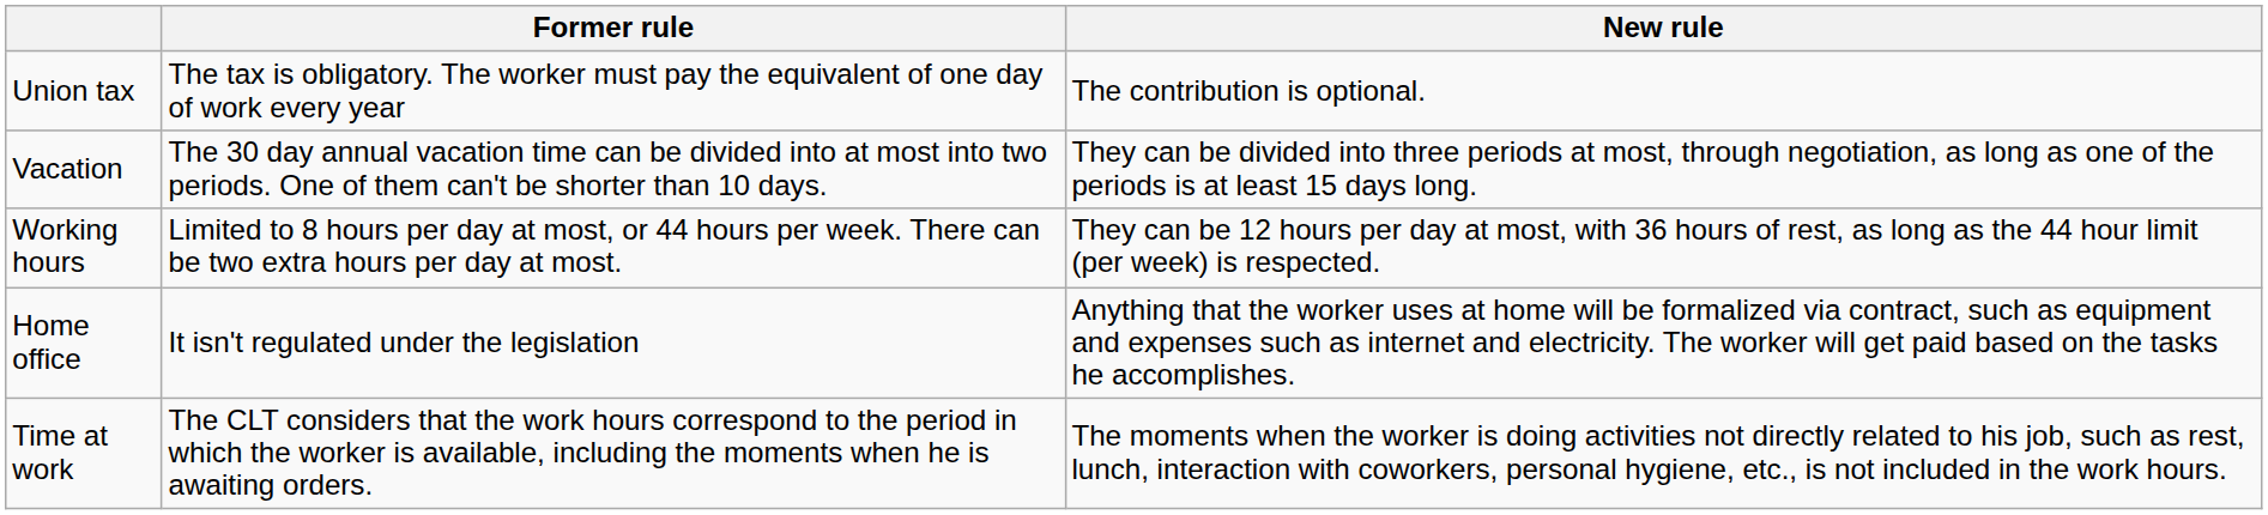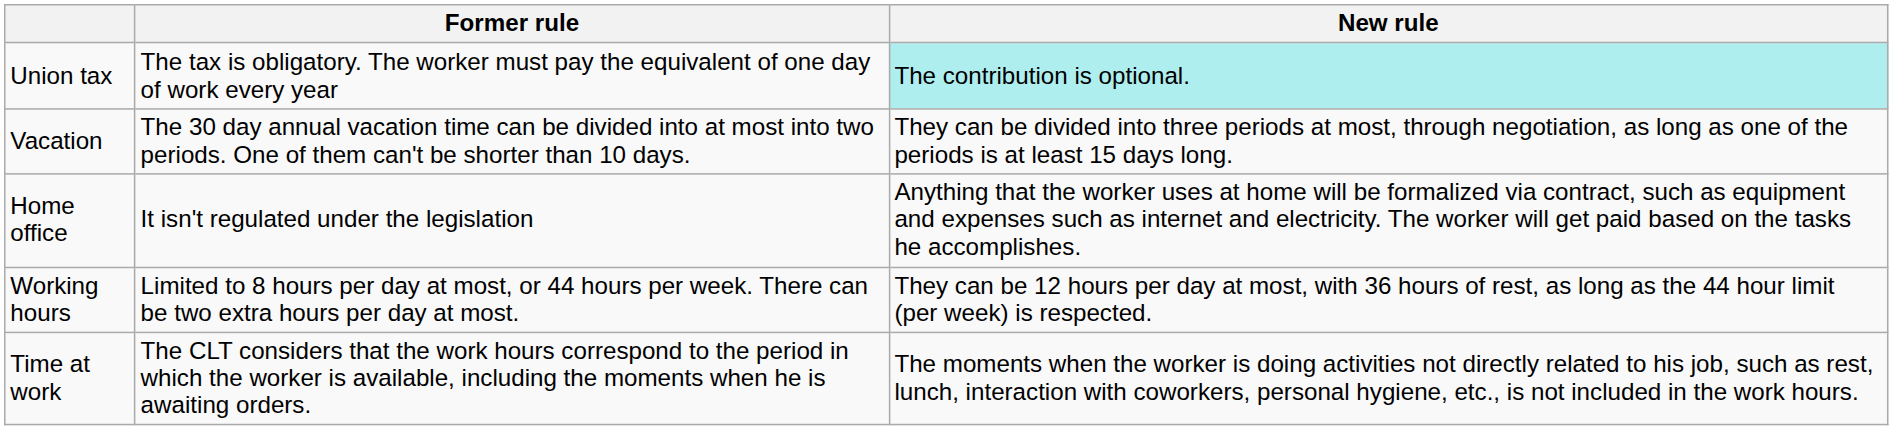 <table class="wikitable">
 <tr>
 <th></th>
 <th>Former rule</th>
 <th>New rule</th>
 </tr>
 <tr>
 <td>Union tax</td>
 <td>The tax is obligatory. The worker must pay the equivalent of one day of work every year</td>
-<td>The contribution is optional.</td>
+<td style="background: paleturquoise;">The contribution is optional.</td>
 </tr>
 <tr>
 <td>Vacation</td>
 <td>The 30 day annual vacation time can be divided into at most into two periods. One of them can't be shorter than 10 days.</td>
 <td>They can be divided into three periods at most, through negotiation, as long as one of the periods is at least 15 days long.</td>
 </tr>
 <tr>
+<td>Home office</td>
+<td>It isn't regulated under the legislation</td>
+<td>Anything that the worker uses at home will be formalized via contract, such as equipment and expenses such as internet and electricity. The worker will get paid based on the tasks he accomplishes.</td>
+</tr>
+<tr>
 <td>Working hours</td>
 <td>Limited to 8 hours per day at most, or 44 hours per week. There can be two extra hours per day at most.</td>
 <td>They can be 12 hours per day at most, with 36 hours of rest, as long as the 44 hour limit (per week) is respected.</td>
-</tr>
-<tr>
-<td>Home office</td>
-<td>It isn't regulated under the legislation</td>
-<td>Anything that the worker uses at home will be formalized via contract, such as equipment and expenses such as internet and electricity. The worker will get paid based on the tasks he accomplishes.</td>
 </tr>
 <tr>
 <td>Time at work</td>
 <td>The CLT considers that the work hours correspond to the period in which the worker is available, including the moments when he is awaiting orders.</td>
 <td>The moments when the worker is doing activities not directly related to his job, such as rest, lunch, interaction with coworkers, personal hygiene, etc., is not included in the work hours.</td>
 </tr>
 </table>
